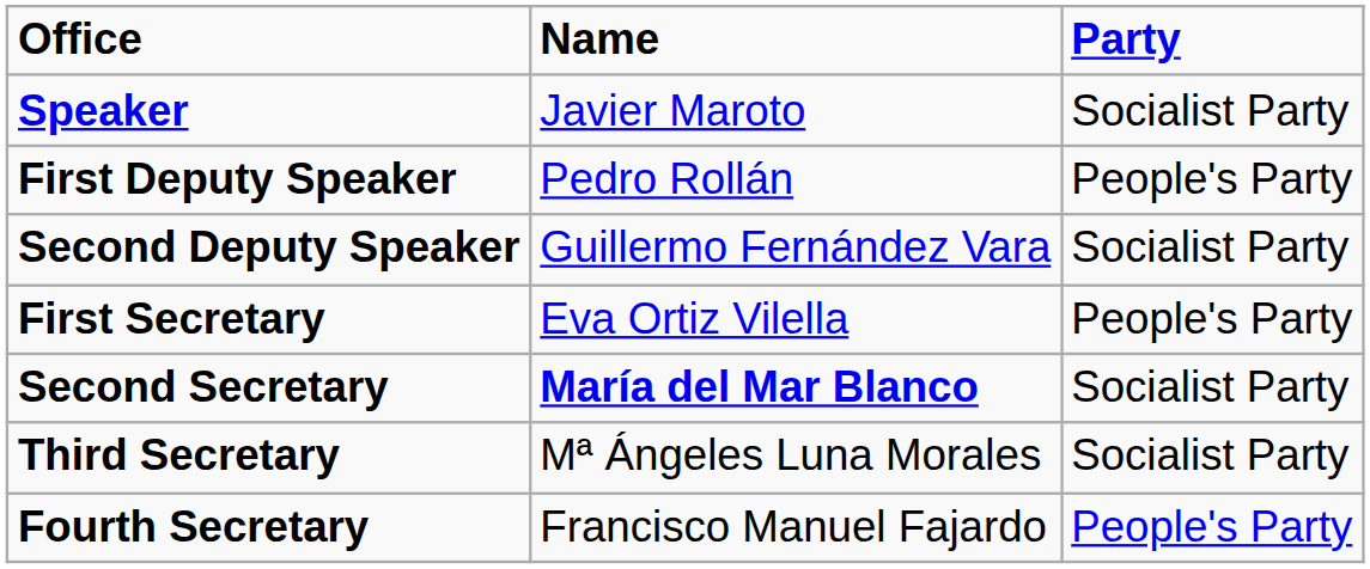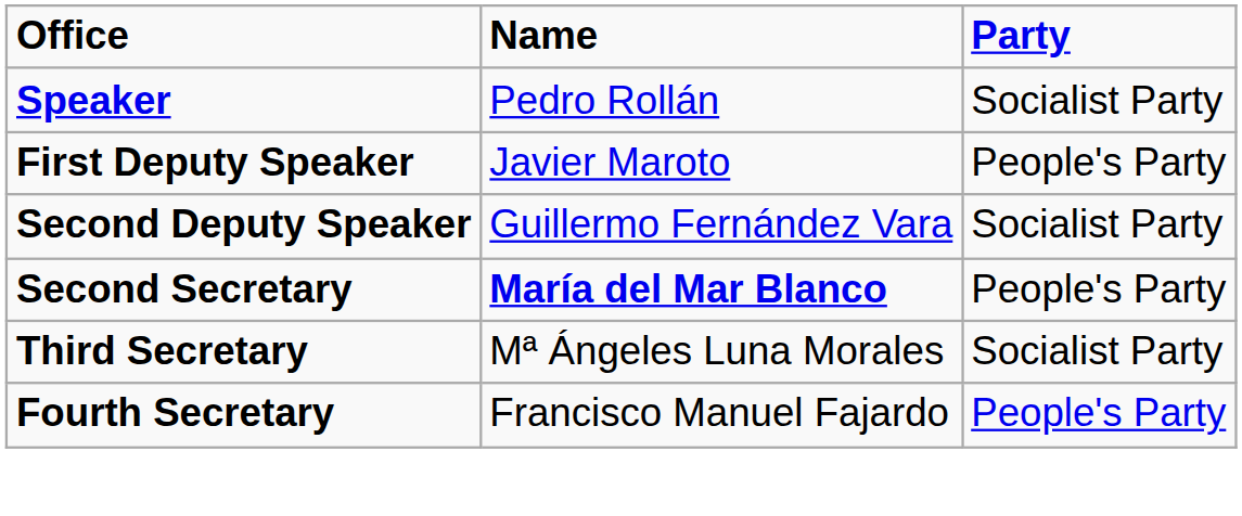 <table class="wikitable" style="margin:1em auto;">
 <tr>
 <td><strong>Office</strong></td>
 <td><strong>Name</strong></td>
 <td><strong><a href='#'>Party</a></strong></td>
 </tr>
 <tr>
 <td><strong><a href='#'>Speaker</a></strong></td>
-<td><a href='#'>Javier Maroto</a></td>
+<td><a href='#'>Pedro Rollán</a></td>
 <td> Socialist Party</td>
 </tr>
 <tr>
 <td><strong>First Deputy Speaker</strong></td>
-<td><a href='#'>Pedro Rollán</a></td>
+<td><a href='#'>Javier Maroto</a></td>
 <td> People's Party</td>
 </tr>
 <tr>
 <td><strong>Second Deputy Speaker</strong></td>
 <td><a href='#'>Guillermo Fernández Vara</a></td>
 <td> Socialist Party</td>
 </tr>
 <tr>
-<td><strong>First Secretary</strong></td>
-<td><a href='#'>Eva Ortiz Vilella</a></td>
-<td> People's Party</td>
-</tr>
-<tr>
 <td><strong>Second Secretary</strong></td>
 <td><strong><a href='#'>María del Mar Blanco</a></strong></td>
-<td> Socialist Party</td>
+<td> People's Party</td>
 </tr>
 <tr>
 <td><strong>Third Secretary</strong></td>
 <td>Mª Ángeles Luna Morales</td>
 <td> Socialist Party</td>
 </tr>
 <tr>
 <td><strong>Fourth Secretary</strong></td>
 <td>Francisco Manuel Fajardo</td>
 <td> <a href='#'>People's Party</a></td>
 </tr>
 </table>
